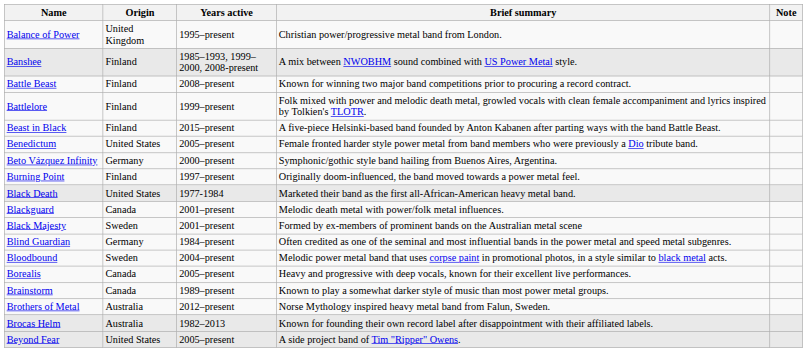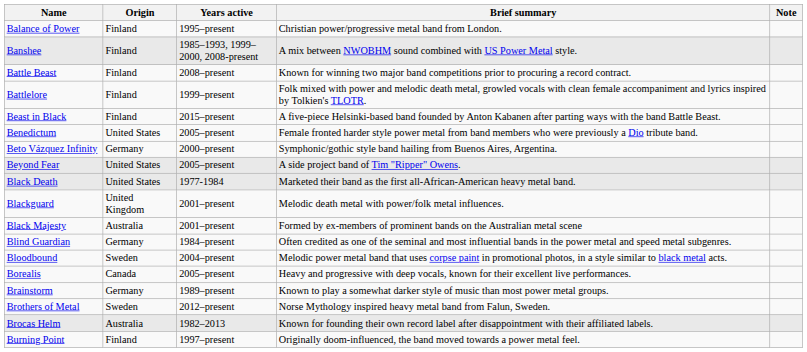 <table class= "wikitable sortable sticky-header-multi">
 <tr>
 <th style="width:11em">Name</th>
 <th style="width:8em">Origin</th>
 <th style="width:12em">Years active</th>
 <th style="width:65em">Brief summary</th>
 <th style="width:3em">Note</th>
 </tr>
 <tr>
 <td><a href='#'>Balance of Power</a></td>
-<td>United Kingdom</td>
+<td>Finland</td>
 <td>1995–present</td>
 <td>Christian power/progressive metal band from London.</td>
 <td></td>
 </tr>
 <tr style="background:#e9e9e9;">
 <td><a href='#'>Banshee</a></td>
 <td>Finland</td>
 <td>1985–1993, 1999–2000, 2008-present</td>
 <td>A mix between <a href='#'>NWOBHM</a> sound combined with <a href='#'>US Power Metal</a> style.</td>
 <td></td>
 </tr>
 <tr>
 <td><a href='#'>Battle Beast</a></td>
 <td>Finland</td>
 <td>2008–present</td>
 <td>Known for winning two major band competitions prior to procuring a record contract.</td>
 <td></td>
 </tr>
 <tr>
 <td><a href='#'>Battlelore</a></td>
 <td>Finland</td>
 <td>1999–present</td>
 <td>Folk mixed with power and melodic death metal, growled vocals with clean female accompaniment and lyrics inspired by Tolkien's <a href='#'>TLOTR</a>.</td>
 <td></td>
 </tr>
 <tr>
 <td><a href='#'>Beast in Black</a></td>
 <td>Finland</td>
 <td>2015–present</td>
 <td>A five-piece Helsinki-based band founded by Anton Kabanen after parting ways with the band Battle Beast.</td>
 <td></td>
 </tr>
 <tr>
 <td><a href='#'>Benedictum</a></td>
 <td>United States</td>
 <td>2005–present</td>
 <td>Female fronted harder style power metal from band members who were previously a <a href='#'>Dio</a> tribute band.</td>
 <td></td>
 </tr>
 <tr>
 <td><a href='#'>Beto Vázquez Infinity</a></td>
 <td>Germany</td>
 <td>2000–present</td>
 <td>Symphonic/gothic style band hailing from Buenos Aires, Argentina.</td>
 <td></td>
 </tr>
-<tr>
-<td><a href='#'>Burning Point</a></td>
-<td>Finland</td>
-<td>1997–present</td>
-<td>Originally doom-influenced, the band moved towards a power metal feel.</td>
+<tr style="background:#e9e9e9;">
+<td><a href='#'>Beyond Fear</a></td>
+<td>United States</td>
+<td>2005–present</td>
+<td>A side project band of <a href='#'>Tim "Ripper" Owens</a>.</td>
 <td></td>
 </tr>
 <tr style="background:#e9e9e9;">
 <td><a href='#'>Black Death</a></td>
 <td>United States</td>
 <td>1977-1984</td>
 <td>Marketed their band as the first all-African-American heavy metal band.</td>
 <td></td>
 </tr>
 <tr>
 <td><a href='#'>Blackguard</a></td>
-<td>Canada</td>
+<td>United Kingdom</td>
 <td>2001–present</td>
 <td>Melodic death metal with power/folk metal influences.</td>
 <td></td>
 </tr>
 <tr>
 <td><a href='#'>Black Majesty</a></td>
-<td>Sweden</td>
+<td>Australia</td>
 <td>2001–present</td>
 <td>Formed by ex-members of prominent bands on the Australian metal scene</td>
 <td></td>
 </tr>
 <tr>
 <td><a href='#'>Blind Guardian</a></td>
 <td>Germany</td>
 <td>1984–present</td>
 <td>Often credited as one of the seminal and most influential bands in the power metal and speed metal subgenres.</td>
 <td></td>
 </tr>
 <tr>
 <td><a href='#'>Bloodbound</a></td>
 <td>Sweden</td>
 <td>2004–present</td>
 <td>Melodic power metal band that uses <a href='#'>corpse paint</a> in promotional photos, in a style similar to <a href='#'>black metal</a> acts.</td>
 <td></td>
 </tr>
 <tr>
 <td><a href='#'>Borealis</a></td>
 <td>Canada</td>
 <td>2005–present</td>
 <td>Heavy and progressive with deep vocals, known for their excellent live performances.</td>
 <td></td>
 </tr>
 <tr>
 <td><a href='#'>Brainstorm</a></td>
-<td>Canada</td>
+<td>Germany</td>
 <td>1989–present</td>
 <td>Known to play a somewhat darker style of music than most power metal groups.</td>
 <td></td>
 </tr>
 <tr>
 <td><a href='#'>Brothers of Metal</a></td>
-<td>Australia</td>
+<td>Sweden</td>
 <td>2012–present</td>
 <td>Norse Mythology inspired heavy metal band from Falun, Sweden.</td>
 <td></td>
 </tr>
 <tr style="background:#e9e9e9;">
 <td><a href='#'>Brocas Helm</a></td>
 <td>Australia</td>
 <td>1982–2013</td>
 <td>Known for founding their own record label after disappointment with their affiliated labels.</td>
 <td></td>
 </tr>
-<tr style="background:#e9e9e9;">
-<td><a href='#'>Beyond Fear</a></td>
-<td>United States</td>
-<td>2005–present</td>
-<td>A side project band of <a href='#'>Tim "Ripper" Owens</a>.</td>
+<tr>
+<td><a href='#'>Burning Point</a></td>
+<td>Finland</td>
+<td>1997–present</td>
+<td>Originally doom-influenced, the band moved towards a power metal feel.</td>
 <td></td>
 </tr>
 </table>
